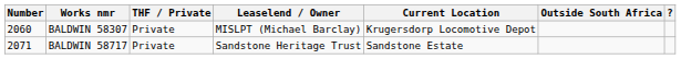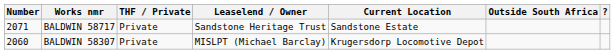 <table class="wikitable">
 <tr>
 <th>Number</th>
 <th>Works nmr</th>
 <th>THF / Private</th>
 <th>Leaselend / Owner</th>
 <th>Current Location</th>
 <th>Outside South Africa</th>
 <th>?</th>
 </tr>
 <tr>
+<td>2071</td>
+<td>BALDWIN 58717</td>
+<td>Private</td>
+<td>Sandstone Heritage Trust</td>
+<td>Sandstone Estate</td>
+<td></td>
+<td></td>
+</tr>
+<tr>
 <td>2060</td>
 <td>BALDWIN 58307</td>
 <td>Private</td>
 <td>MISLPT (Michael Barclay)</td>
 <td>Krugersdorp Locomotive Depot</td>
 <td></td>
 <td></td>
 </tr>
-<tr>
-<td>2071</td>
-<td>BALDWIN 58717</td>
-<td>Private</td>
-<td>Sandstone Heritage Trust</td>
-<td>Sandstone Estate</td>
-<td></td>
-<td></td>
-</tr>
 </table>
